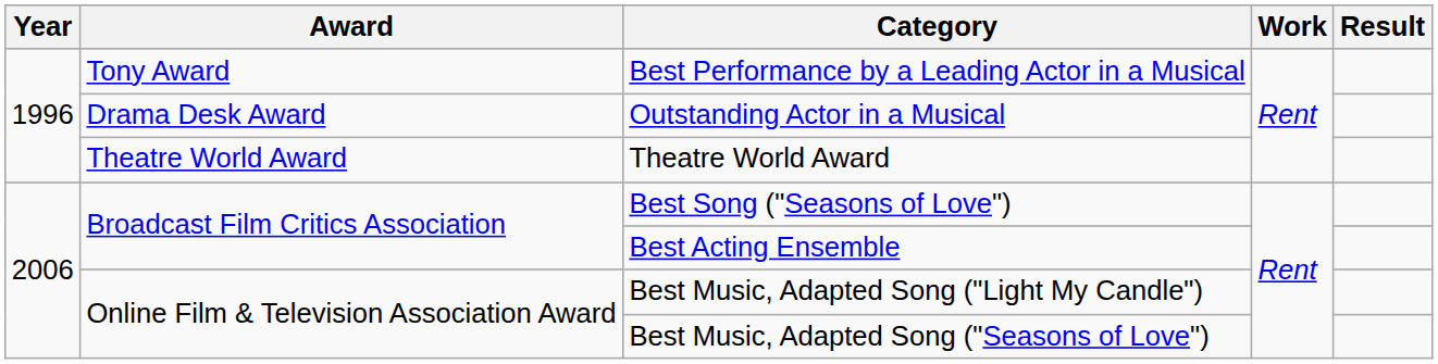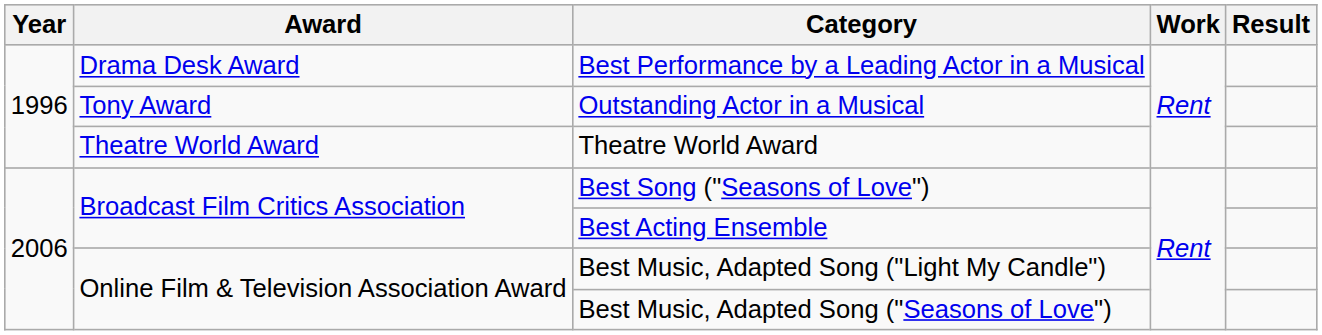 <table class="wikitable">
 <tr>
 <th>Year</th>
 <th>Award</th>
 <th>Category</th>
 <th>Work</th>
 <th>Result</th>
 </tr>
 <tr>
 <td rowspan=3>1996</td>
-<td><a href='#'>Tony Award</a></td>
+<td><a href='#'>Drama Desk Award</a></td>
 <td><a href='#'>Best Performance by a Leading Actor in a Musical</a></td>
 <td rowspan=3><em><a href='#'>Rent</a></em></td>
 <td></td>
 </tr>
 <tr>
-<td><a href='#'>Drama Desk Award</a></td>
+<td><a href='#'>Tony Award</a></td>
 <td><a href='#'>Outstanding Actor in a Musical</a></td>
 <td></td>
 </tr>
 <tr>
 <td><a href='#'>Theatre World Award</a></td>
 <td>Theatre World Award</td>
 <td></td>
 </tr>
 <tr>
 <td rowspan=4>2006</td>
 <td rowspan=2><a href='#'>Broadcast Film Critics Association</a></td>
 <td><a href='#'>Best Song</a> ("<a href='#'>Seasons of Love</a>")</td>
 <td rowspan=4><em><a href='#'>Rent</a></em></td>
 <td></td>
 </tr>
 <tr>
 <td><a href='#'>Best Acting Ensemble</a></td>
 <td></td>
 </tr>
 <tr>
 <td rowspan=2>Online Film & Television Association Award</td>
 <td>Best Music, Adapted Song ("Light My Candle")</td>
 <td></td>
 </tr>
 <tr>
 <td>Best Music, Adapted Song ("<a href='#'>Seasons of Love</a>")</td>
 <td></td>
 </tr>
 </table>
